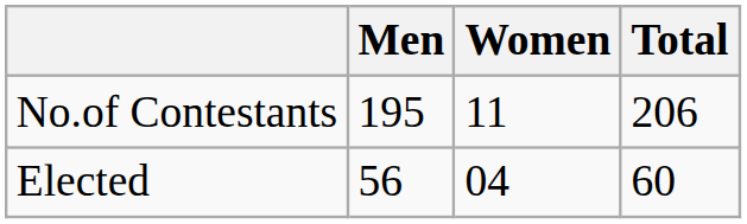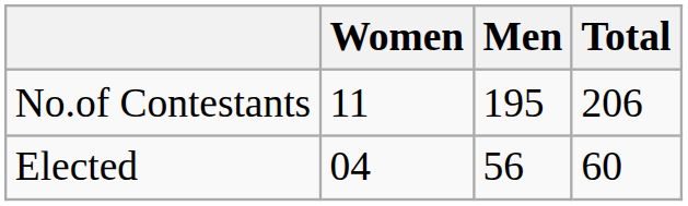 <table class="wikitable">
 <tr>
 <th></th>
+<th>Women</th>
 <th>Men</th>
-<th>Women</th>
 <th>Total</th>
 </tr>
 <tr>
 <td>No.of Contestants</td>
+<td>11</td>
 <td>195</td>
-<td>11</td>
 <td>206</td>
 </tr>
 <tr>
 <td>Elected</td>
+<td>04</td>
 <td>56</td>
-<td>04</td>
 <td>60</td>
 </tr>
 </table>
